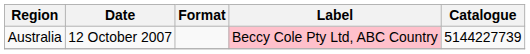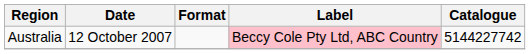 <table class="wikitable plainrowheaders">
 <tr>
 <th scope="col">Region</th>
 <th scope="col">Date</th>
 <th scope="col">Format</th>
 <th scope="col">Label</th>
 <th scope="col">Catalogue</th>
 </tr>
 <tr>
 <td>Australia</td>
 <td>12 October 2007</td>
 <td></td>
 <td style="background: pink;">Beccy Cole Pty Ltd, ABC Country</td>
-<td>5144227739</td>
+<td>5144227742</td>
 </tr>
 <tr>
 </tr>
 </table>
